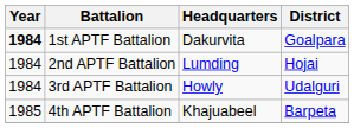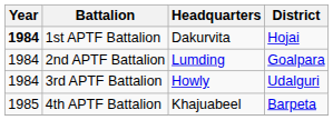 <table class="wikitable sortable">
 <tr>
 <th>Year</th>
 <th>Battalion</th>
 <th>Headquarters</th>
 <th>District</th>
 </tr>
 <tr>
 <td><strong>1984</strong></td>
 <td>1st APTF Battalion</td>
 <td>Dakurvita</td>
-<td><a href='#'>Goalpara</a></td>
+<td><a href='#'>Hojai</a></td>
 </tr>
 <tr>
 <td>1984</td>
 <td>2nd APTF Battalion</td>
 <td><a href='#'>Lumding</a></td>
-<td><a href='#'>Hojai</a></td>
+<td><a href='#'>Goalpara</a></td>
 </tr>
 <tr>
 <td>1984</td>
 <td>3rd APTF Battalion</td>
 <td><a href='#'>Howly</a></td>
 <td><a href='#'>Udalguri</a></td>
 </tr>
 <tr>
 <td>1985</td>
 <td>4th APTF Battalion</td>
 <td>Khajuabeel</td>
 <td><a href='#'>Barpeta</a></td>
 </tr>
 <tr>
 </tr>
 </table>
